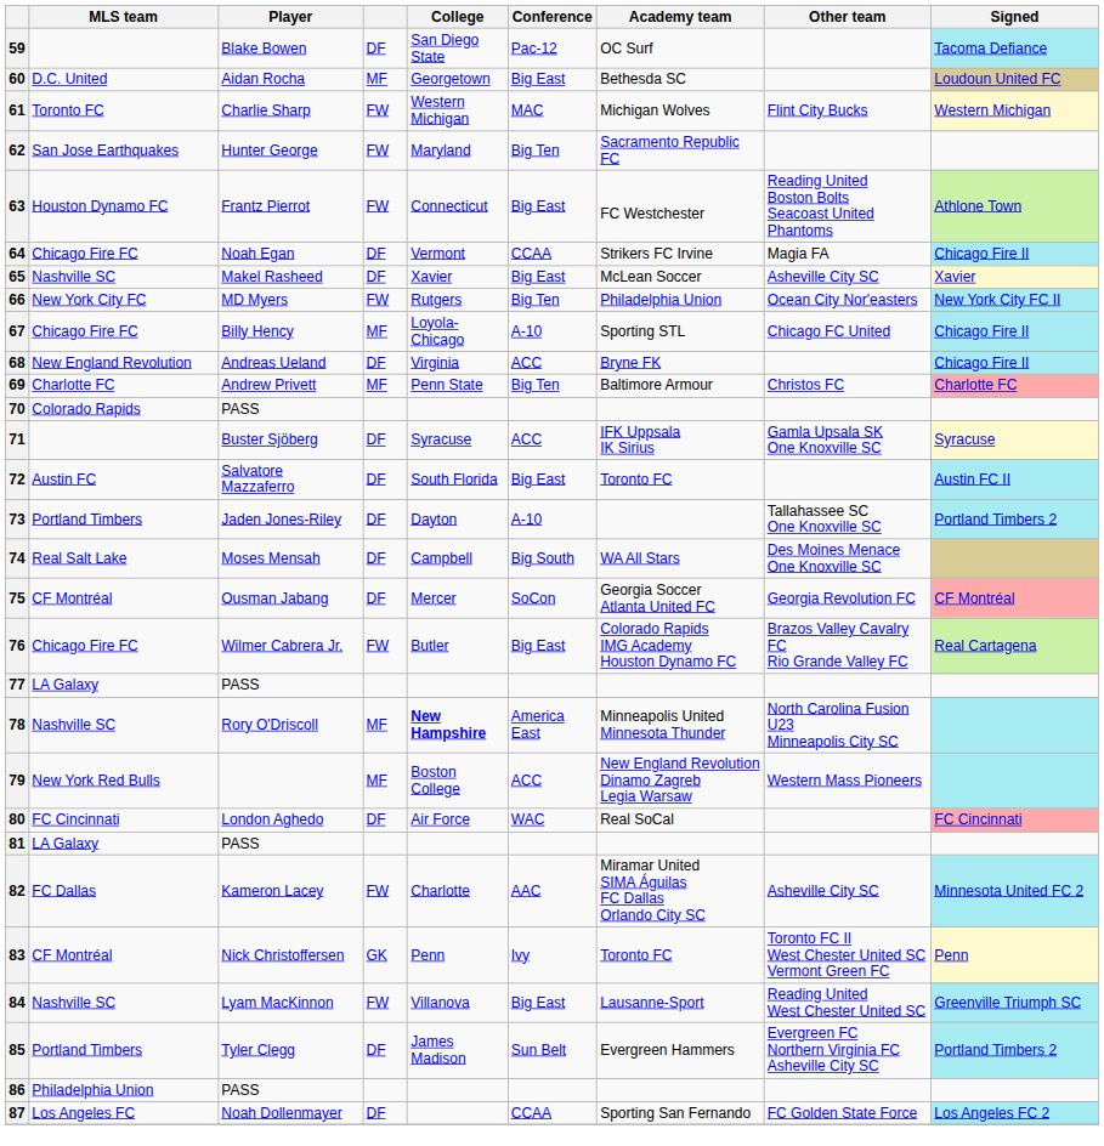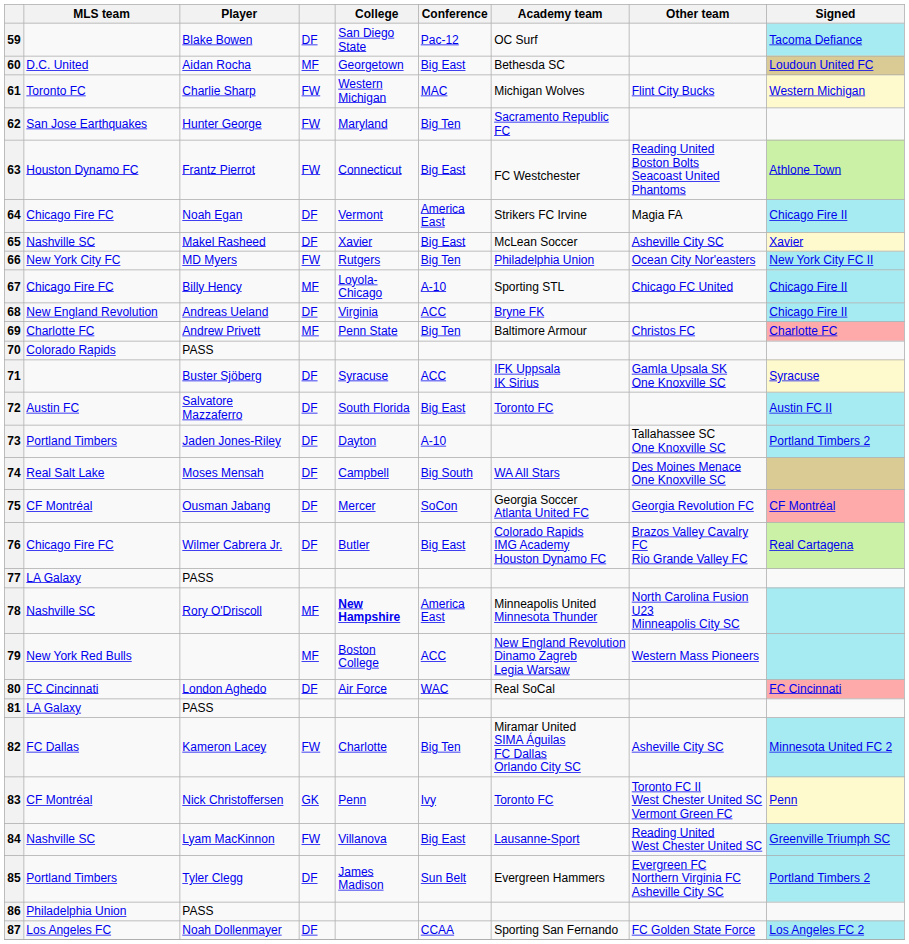 <table class="wikitable sortable" style="width:95%">
 <tr>
 <th width=2%></th>
 <th width=17%>MLS team</th>
 <th width=13%>Player</th>
 <th width=4%></th>
 <th width="9%">College</th>
 <th width=8%>Conference</th>
 <th width="15%">Academy team</th>
 <th width="15%">Other team</th>
 <th width=15%>Signed</th>
 </tr>
 <tr>
 <th>59</th>
 <td></td>
 <td> <a href='#'>Blake Bowen</a></td>
 <td><a href='#'>DF</a></td>
 <td><a href='#'>San Diego State</a></td>
 <td><a href='#'>Pac-12</a></td>
 <td>OC Surf</td>
 <td></td>
 <td style="background:#A6EBF1;"> <a href='#'>Tacoma Defiance</a></td>
 </tr>
 <tr>
 <th>60</th>
 <td><a href='#'>D.C. United</a></td>
 <td> <a href='#'>Aidan Rocha</a></td>
 <td><a href='#'>MF</a></td>
 <td><a href='#'>Georgetown</a></td>
 <td><a href='#'>Big East</a></td>
 <td>Bethesda SC</td>
 <td></td>
 <td style="background:#DACB95;"> <a href='#'>Loudoun United FC</a></td>
 </tr>
 <tr>
 <th>61</th>
 <td><a href='#'>Toronto FC</a></td>
 <td> <a href='#'>Charlie Sharp</a></td>
 <td><a href='#'>FW</a></td>
 <td><a href='#'>Western Michigan</a></td>
 <td><a href='#'>MAC</a></td>
 <td>Michigan Wolves</td>
 <td><a href='#'>Flint City Bucks</a><br></td>
 <td style="background:#FFFACD;"> <a href='#'>Western Michigan</a></td>
 </tr>
 <tr>
 <th>62</th>
 <td><a href='#'>San Jose Earthquakes</a></td>
 <td> <a href='#'>Hunter George</a></td>
 <td><a href='#'>FW</a></td>
 <td><a href='#'>Maryland</a></td>
 <td><a href='#'>Big Ten</a></td>
 <td><a href='#'>Sacramento Republic FC</a></td>
 <td></td>
 <td></td>
 </tr>
 <tr>
 <th>63</th>
 <td><a href='#'>Houston Dynamo FC</a></td>
 <td> <a href='#'>Frantz Pierrot</a></td>
 <td><a href='#'>FW</a></td>
 <td><a href='#'>Connecticut</a></td>
 <td><a href='#'>Big East</a></td>
 <td><br>FC Westchester</td>
 <td><a href='#'>Reading United</a><br><a href='#'>Boston Bolts</a><br><a href='#'>Seacoast United Phantoms</a></td>
 <td style="background:#CBF1A6;"> <a href='#'>Athlone Town</a></td>
 </tr>
 <tr>
 <th>64</th>
 <td><a href='#'>Chicago Fire FC</a></td>
 <td> <a href='#'>Noah Egan</a></td>
 <td><a href='#'>DF</a></td>
 <td><a href='#'>Vermont</a></td>
-<td><a href='#'>CCAA</a></td>
+<td><a href='#'>America East</a></td>
 <td>Strikers FC Irvine</td>
 <td>Magia FA</td>
 <td style="background:#A6EBF1;"> <a href='#'>Chicago Fire II</a></td>
 </tr>
 <tr>
 <th>65</th>
 <td><a href='#'>Nashville SC</a></td>
 <td> <a href='#'>Makel Rasheed</a></td>
 <td><a href='#'>DF</a></td>
 <td><a href='#'>Xavier</a></td>
 <td><a href='#'>Big East</a></td>
 <td>McLean Soccer</td>
 <td><a href='#'>Asheville City SC</a></td>
 <td style="background:#FFFACD;"> <a href='#'>Xavier</a></td>
 </tr>
 <tr>
 <th>66</th>
 <td><a href='#'>New York City FC</a></td>
 <td> <a href='#'>MD Myers</a></td>
 <td><a href='#'>FW</a></td>
 <td><a href='#'>Rutgers</a></td>
 <td><a href='#'>Big Ten</a></td>
 <td><a href='#'>Philadelphia Union</a></td>
 <td><a href='#'>Ocean City Nor'easters</a></td>
 <td style="background:#A6EBF1;"> <a href='#'>New York City FC II</a></td>
 </tr>
 <tr>
 <th>67</th>
 <td><a href='#'>Chicago Fire FC</a></td>
 <td> <a href='#'>Billy Hency</a></td>
 <td><a href='#'>MF</a></td>
 <td><a href='#'>Loyola-Chicago</a></td>
 <td><a href='#'>A-10</a></td>
 <td>Sporting STL</td>
 <td><a href='#'>Chicago FC United</a></td>
 <td style="background:#A6EBF1;"> <a href='#'>Chicago Fire II</a></td>
 </tr>
 <tr>
 <th>68</th>
 <td><a href='#'>New England Revolution</a></td>
 <td> <a href='#'>Andreas Ueland</a></td>
 <td><a href='#'>DF</a></td>
 <td><a href='#'>Virginia</a></td>
 <td><a href='#'>ACC</a></td>
 <td><a href='#'>Bryne FK</a></td>
 <td></td>
 <td style="background:#A6EBF1;"> <a href='#'>Chicago Fire II</a></td>
 </tr>
 <tr>
 <th>69</th>
 <td><a href='#'>Charlotte FC</a></td>
 <td> <a href='#'>Andrew Privett</a></td>
 <td><a href='#'>MF</a></td>
 <td><a href='#'>Penn State</a></td>
 <td><a href='#'>Big Ten</a></td>
 <td>Baltimore Armour</td>
 <td><a href='#'>Christos FC</a></td>
 <td style="background:#FEAAAA;"> <a href='#'>Charlotte FC</a></td>
 </tr>
 <tr>
 <th>70</th>
 <td><a href='#'>Colorado Rapids</a></td>
 <td>PASS</td>
 <td></td>
 <td></td>
 <td></td>
 <td></td>
 <td></td>
 <td></td>
 </tr>
 <tr>
 <th>71</th>
 <td></td>
 <td> <a href='#'>Buster Sjöberg</a></td>
 <td><a href='#'>DF</a></td>
 <td><a href='#'>Syracuse</a></td>
 <td><a href='#'>ACC</a></td>
 <td><a href='#'>IFK Uppsala</a><br><a href='#'>IK Sirius</a></td>
 <td><a href='#'>Gamla Upsala SK</a><br><a href='#'>One Knoxville SC</a></td>
 <td style="background:#FFFACD;"> <a href='#'>Syracuse</a></td>
 </tr>
 <tr>
 <th>72</th>
 <td><a href='#'>Austin FC</a></td>
 <td> <a href='#'>Salvatore Mazzaferro</a></td>
 <td><a href='#'>DF</a></td>
 <td><a href='#'>South Florida</a></td>
 <td><a href='#'>Big East</a></td>
 <td><a href='#'>Toronto FC</a></td>
 <td></td>
 <td style="background:#A6EBF1;"> <a href='#'>Austin FC II</a></td>
 </tr>
 <tr>
 <th>73</th>
 <td><a href='#'>Portland Timbers</a></td>
 <td> <a href='#'>Jaden Jones-Riley</a></td>
 <td><a href='#'>DF</a></td>
 <td><a href='#'>Dayton</a></td>
 <td><a href='#'>A-10</a></td>
 <td></td>
 <td>Tallahassee SC<br><a href='#'>One Knoxville SC</a></td>
 <td style="background:#A6EBF1;"> <a href='#'>Portland Timbers 2</a></td>
 </tr>
 <tr>
 <th>74</th>
 <td><a href='#'>Real Salt Lake</a></td>
 <td> <a href='#'>Moses Mensah</a></td>
 <td><a href='#'>DF</a></td>
 <td><a href='#'>Campbell</a></td>
 <td><a href='#'>Big South</a></td>
 <td><a href='#'>WA All Stars</a></td>
 <td><a href='#'>Des Moines Menace</a><br><a href='#'>One Knoxville SC</a></td>
 <td style="background:#DACB95;"></td>
 </tr>
 <tr>
 <th>75</th>
 <td><a href='#'>CF Montréal</a></td>
 <td> <a href='#'>Ousman Jabang</a></td>
 <td><a href='#'>DF</a></td>
 <td><a href='#'>Mercer</a></td>
 <td><a href='#'>SoCon</a></td>
 <td>Georgia Soccer<br><a href='#'>Atlanta United FC</a></td>
 <td><a href='#'>Georgia Revolution FC</a></td>
 <td style="background:#FEAAAA;"> <a href='#'>CF Montréal</a></td>
 </tr>
 <tr>
 <th>76</th>
 <td><a href='#'>Chicago Fire FC</a></td>
 <td> <a href='#'>Wilmer Cabrera Jr.</a></td>
-<td><a href='#'>FW</a></td>
+<td><a href='#'>DF</a></td>
 <td><a href='#'>Butler</a></td>
 <td><a href='#'>Big East</a></td>
 <td><a href='#'>Colorado Rapids</a><br><a href='#'>IMG Academy</a><br><a href='#'>Houston Dynamo FC</a></td>
 <td><a href='#'>Brazos Valley Cavalry FC</a><br><a href='#'>Rio Grande Valley FC</a></td>
 <td style="background:#CBF1A6;"> <a href='#'>Real Cartagena</a></td>
 </tr>
 <tr>
 <th>77</th>
 <td><a href='#'>LA Galaxy</a></td>
 <td>PASS</td>
 <td></td>
 <td></td>
 <td></td>
 <td></td>
 <td></td>
 <td></td>
 </tr>
 <tr>
 <th>78</th>
 <td><a href='#'>Nashville SC</a></td>
 <td> <a href='#'>Rory O'Driscoll</a></td>
 <td><a href='#'>MF</a></td>
 <td><strong><a href='#'>New Hampshire</a></strong></td>
 <td><a href='#'>America East</a></td>
 <td>Minneapolis United<br><a href='#'>Minnesota Thunder</a></td>
 <td><a href='#'>North Carolina Fusion U23</a><br><a href='#'>Minneapolis City SC</a></td>
 <td style="background:#A6EBF1;"></td>
 </tr>
 <tr>
 <th>79</th>
 <td><a href='#'>New York Red Bulls</a></td>
 <td></td>
 <td><a href='#'>MF</a></td>
 <td><a href='#'>Boston College</a></td>
 <td><a href='#'>ACC</a></td>
 <td><a href='#'>New England Revolution</a><br><a href='#'>Dinamo Zagreb</a><br><a href='#'>Legia Warsaw</a></td>
 <td><a href='#'>Western Mass Pioneers</a></td>
 <td style="background:#A6EBF1;"></td>
 </tr>
 <tr>
 <th>80</th>
 <td><a href='#'>FC Cincinnati</a></td>
 <td> <a href='#'>London Aghedo</a></td>
 <td><a href='#'>DF</a></td>
 <td><a href='#'>Air Force</a></td>
 <td><a href='#'>WAC</a></td>
 <td>Real SoCal</td>
 <td></td>
 <td style="background:#FEAAAA;"> <a href='#'>FC Cincinnati</a></td>
 </tr>
 <tr>
 <th>81</th>
 <td><a href='#'>LA Galaxy</a></td>
 <td>PASS</td>
 <td></td>
 <td></td>
 <td></td>
 <td></td>
 <td></td>
 <td></td>
 </tr>
 <tr>
 <th>82</th>
 <td><a href='#'>FC Dallas</a></td>
 <td> <a href='#'>Kameron Lacey</a></td>
 <td><a href='#'>FW</a></td>
 <td><a href='#'>Charlotte</a></td>
-<td><a href='#'>AAC</a></td>
+<td><a href='#'>Big Ten</a></td>
 <td>Miramar United<br><a href='#'>SIMA Águilas</a><br><a href='#'>FC Dallas</a><br><a href='#'>Orlando City SC</a></td>
 <td><a href='#'>Asheville City SC</a></td>
 <td style="background:#A6EBF1;"> <a href='#'>Minnesota United FC 2</a></td>
 </tr>
 <tr>
 <th>83</th>
 <td><a href='#'>CF Montréal</a></td>
 <td> <a href='#'>Nick Christoffersen</a></td>
 <td><a href='#'>GK</a></td>
 <td><a href='#'>Penn</a></td>
 <td><a href='#'>Ivy</a></td>
 <td><a href='#'>Toronto FC</a></td>
 <td><a href='#'>Toronto FC II</a><br><a href='#'>West Chester United SC</a><br><a href='#'>Vermont Green FC</a></td>
 <td style="background:#FFFACD;"> <a href='#'>Penn</a></td>
 </tr>
 <tr>
 <th>84</th>
 <td><a href='#'>Nashville SC</a></td>
 <td> <a href='#'>Lyam MacKinnon</a></td>
 <td><a href='#'>FW</a></td>
 <td><a href='#'>Villanova</a></td>
 <td><a href='#'>Big East</a></td>
 <td><a href='#'>Lausanne-Sport</a></td>
 <td><a href='#'>Reading United</a><br><a href='#'>West Chester United SC</a></td>
 <td style="background:#A6EBF1;"> <a href='#'>Greenville Triumph SC</a></td>
 </tr>
 <tr>
 <th>85</th>
 <td><a href='#'>Portland Timbers</a></td>
 <td> <a href='#'>Tyler Clegg</a></td>
 <td><a href='#'>DF</a></td>
 <td><a href='#'>James Madison</a></td>
 <td><a href='#'>Sun Belt</a></td>
 <td>Evergreen Hammers</td>
 <td><a href='#'>Evergreen FC</a><br><a href='#'>Northern Virginia FC</a><br><a href='#'>Asheville City SC</a></td>
 <td style="background:#A6EBF1;"> <a href='#'>Portland Timbers 2</a></td>
 </tr>
 <tr>
 <th>86</th>
 <td><a href='#'>Philadelphia Union</a></td>
 <td>PASS</td>
 <td></td>
 <td></td>
 <td></td>
 <td></td>
 <td></td>
 <td></td>
 </tr>
 <tr>
 <th>87</th>
 <td><a href='#'>Los Angeles FC</a></td>
 <td> <a href='#'>Noah Dollenmayer</a></td>
 <td><a href='#'>DF</a></td>
 <td></td>
 <td><a href='#'>CCAA</a></td>
 <td>Sporting San Fernando</td>
 <td><a href='#'>FC Golden State Force</a></td>
 <td style="background:#A6EBF1;"> <a href='#'>Los Angeles FC 2</a></td>
 </tr>
 <tr>
 </tr>
 </table>
